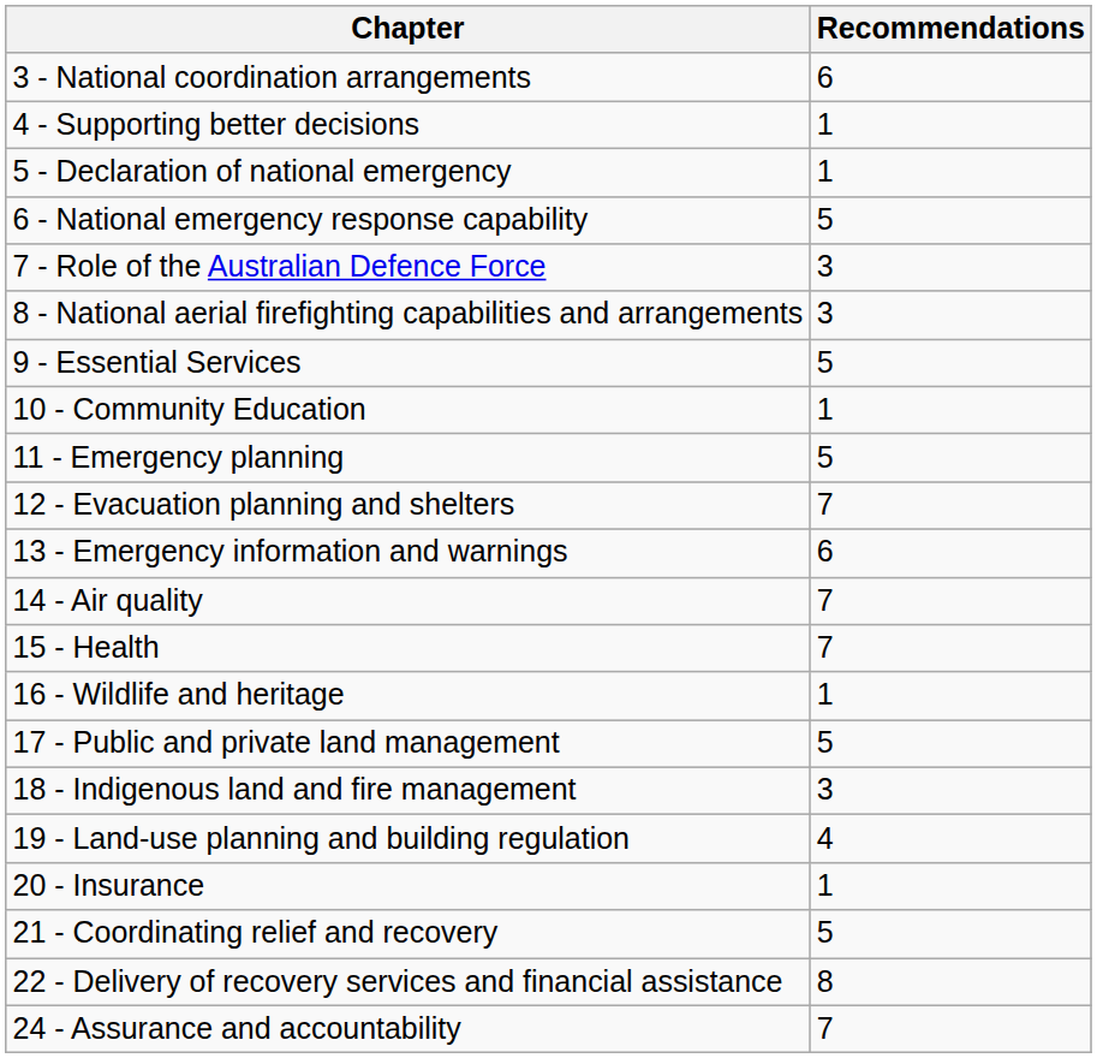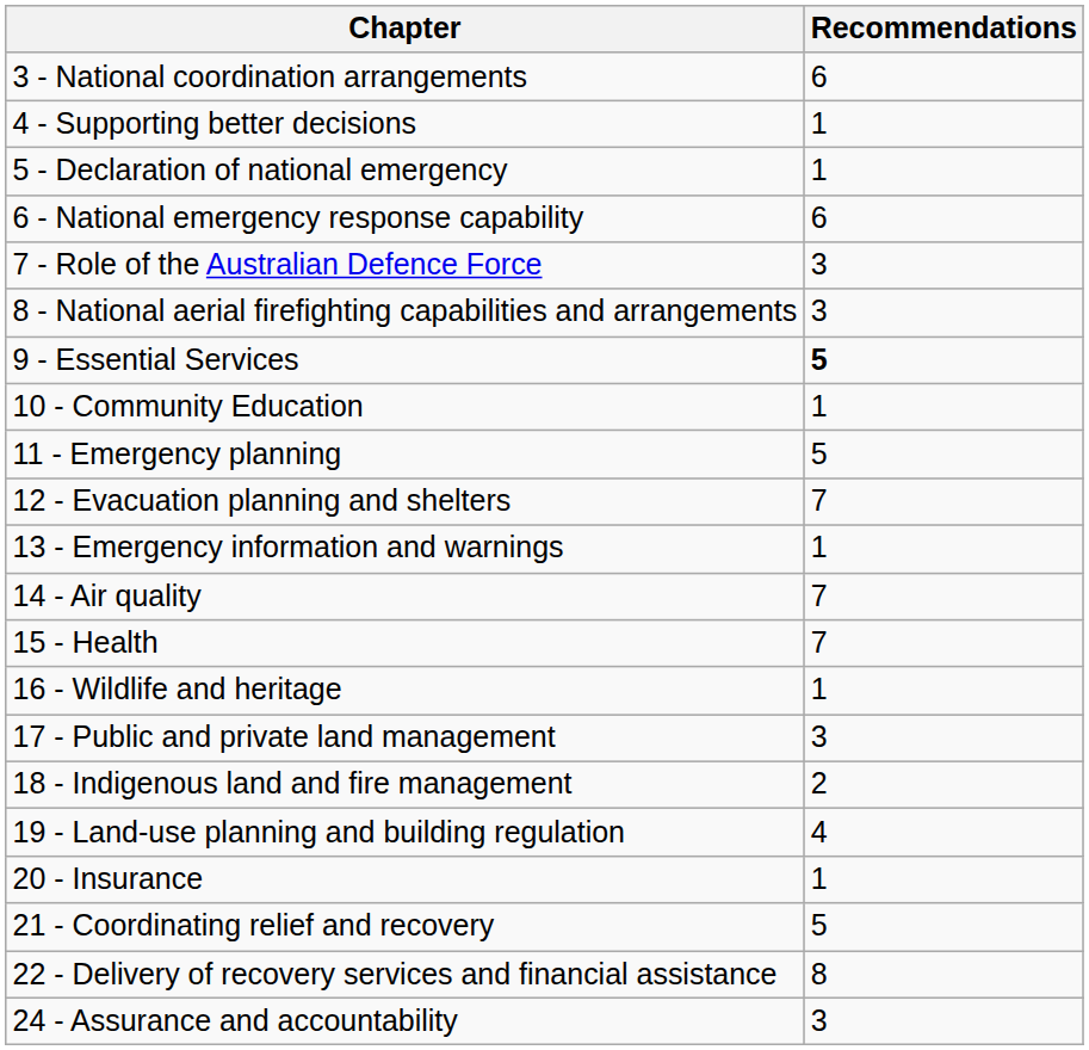 <table class="wikitable">
 <tr>
 <th>Chapter</th>
 <th>Recommendations</th>
 </tr>
 <tr>
 <td>3 - National coordination arrangements</td>
 <td>6</td>
 </tr>
 <tr>
 <td>4 - Supporting better decisions</td>
 <td>1</td>
 </tr>
 <tr>
 <td>5 - Declaration of national emergency</td>
 <td>1</td>
 </tr>
 <tr>
 <td>6 - National emergency response capability</td>
-<td>5</td>
+<td>6</td>
 </tr>
 <tr>
 <td>7 - Role of the <a href='#'>Australian Defence Force</a></td>
 <td>3</td>
 </tr>
 <tr>
 <td>8 - National aerial firefighting capabilities and arrangements</td>
 <td>3</td>
 </tr>
 <tr>
 <td>9 - Essential Services</td>
-<td>5</td>
+<td><strong>5</strong></td>
 </tr>
 <tr>
 <td>10 - Community Education</td>
 <td>1</td>
 </tr>
 <tr>
 <td>11 - Emergency planning</td>
 <td>5</td>
 </tr>
 <tr>
 <td>12 - Evacuation planning and shelters</td>
 <td>7</td>
 </tr>
 <tr>
 <td>13 - Emergency information and warnings</td>
-<td>6</td>
+<td>1</td>
 </tr>
 <tr>
 <td>14 - Air quality</td>
 <td>7</td>
 </tr>
 <tr>
 <td>15 - Health</td>
 <td>7</td>
 </tr>
 <tr>
 <td>16 - Wildlife and heritage</td>
 <td>1</td>
 </tr>
 <tr>
 <td>17 - Public and private land management</td>
-<td>5</td>
+<td>3</td>
 </tr>
 <tr>
 <td>18 - Indigenous land and fire management</td>
-<td>3</td>
+<td>2</td>
 </tr>
 <tr>
 <td>19 - Land-use planning and building regulation</td>
 <td>4</td>
 </tr>
 <tr>
 <td>20 - Insurance</td>
 <td>1</td>
 </tr>
 <tr>
 <td>21 - Coordinating relief and recovery</td>
 <td>5</td>
 </tr>
 <tr>
 <td>22 - Delivery of recovery services and financial assistance</td>
 <td>8</td>
 </tr>
 <tr>
 <td>24 - Assurance and accountability</td>
-<td>7</td>
+<td>3</td>
 </tr>
 </table>
